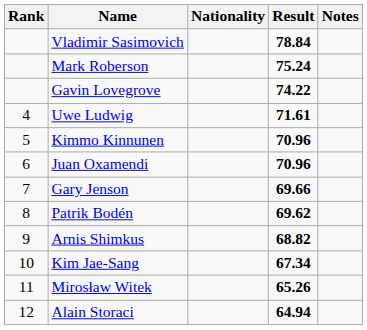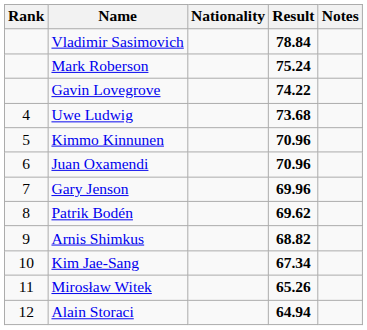 <table class="wikitable sortable" style="text-align:center">
 <tr>
 <th>Rank</th>
 <th>Name</th>
 <th>Nationality</th>
 <th>Result</th>
 <th>Notes</th>
 </tr>
 <tr>
 <td></td>
 <td align=left><a href='#'>Vladimir Sasimovich</a></td>
 <td align=left></td>
 <td><strong>78.84</strong></td>
 <td></td>
 </tr>
 <tr>
 <td></td>
 <td align=left><a href='#'>Mark Roberson</a></td>
 <td align=left></td>
 <td><strong>75.24</strong></td>
 <td></td>
 </tr>
 <tr>
 <td></td>
 <td align=left><a href='#'>Gavin Lovegrove</a></td>
 <td align=left></td>
 <td><strong>74.22</strong></td>
 <td></td>
 </tr>
 <tr>
 <td>4</td>
 <td align=left><a href='#'>Uwe Ludwig</a></td>
 <td align=left></td>
-<td><strong>71.61</strong></td>
+<td><strong>73.68</strong></td>
 <td></td>
 </tr>
 <tr>
 <td>5</td>
 <td align=left><a href='#'>Kimmo Kinnunen</a></td>
 <td align=left></td>
 <td><strong>70.96</strong></td>
 <td></td>
 </tr>
 <tr>
 <td>6</td>
 <td align=left><a href='#'>Juan Oxamendi</a></td>
 <td align=left></td>
 <td><strong>70.96</strong></td>
 <td></td>
 </tr>
 <tr>
 <td>7</td>
 <td align=left><a href='#'>Gary Jenson</a></td>
 <td align=left></td>
-<td><strong>69.66</strong></td>
+<td><strong>69.96</strong></td>
 <td></td>
 </tr>
 <tr>
 <td>8</td>
 <td align=left><a href='#'>Patrik Bodén</a></td>
 <td align=left></td>
 <td><strong>69.62</strong></td>
 <td></td>
 </tr>
 <tr>
 <td>9</td>
 <td align=left><a href='#'>Arnis Shimkus</a></td>
 <td align=left></td>
 <td><strong>68.82</strong></td>
 <td></td>
 </tr>
 <tr>
 <td>10</td>
 <td align=left><a href='#'>Kim Jae-Sang</a></td>
 <td align=left></td>
 <td><strong>67.34</strong></td>
 <td></td>
 </tr>
 <tr>
 <td>11</td>
 <td align=left><a href='#'>Mirosław Witek</a></td>
 <td align=left></td>
 <td><strong>65.26</strong></td>
 <td></td>
 </tr>
 <tr>
 <td>12</td>
 <td align=left><a href='#'>Alain Storaci</a></td>
 <td align=left></td>
 <td><strong>64.94</strong></td>
 <td></td>
 </tr>
 </table>
